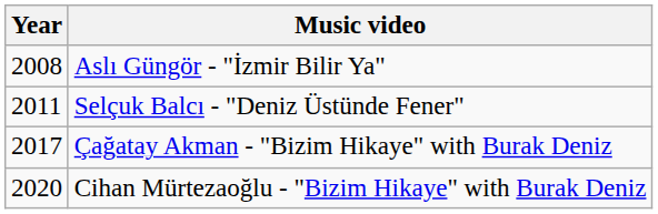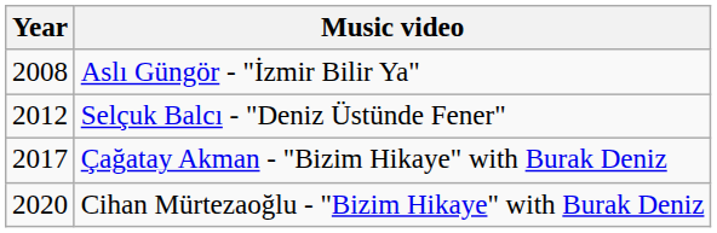 <table class="wikitable sortable">
 <tr>
 <th>Year</th>
 <th>Music video</th>
 </tr>
 <tr>
 <td>2008</td>
 <td><a href='#'>Aslı Güngör</a> - "İzmir Bilir Ya"</td>
 </tr>
 <tr>
-<td>2011</td>
+<td>2012</td>
 <td><a href='#'>Selçuk Balcı</a> - "Deniz Üstünde Fener"</td>
 </tr>
 <tr>
 <td>2017</td>
 <td><a href='#'>Çağatay Akman</a> - "Bizim Hikaye" with <a href='#'>Burak Deniz</a></td>
 </tr>
 <tr>
 <td>2020</td>
 <td>Cihan Mürtezaoğlu - "<a href='#'>Bizim Hikaye</a>" with <a href='#'>Burak Deniz</a></td>
 </tr>
 </table>
